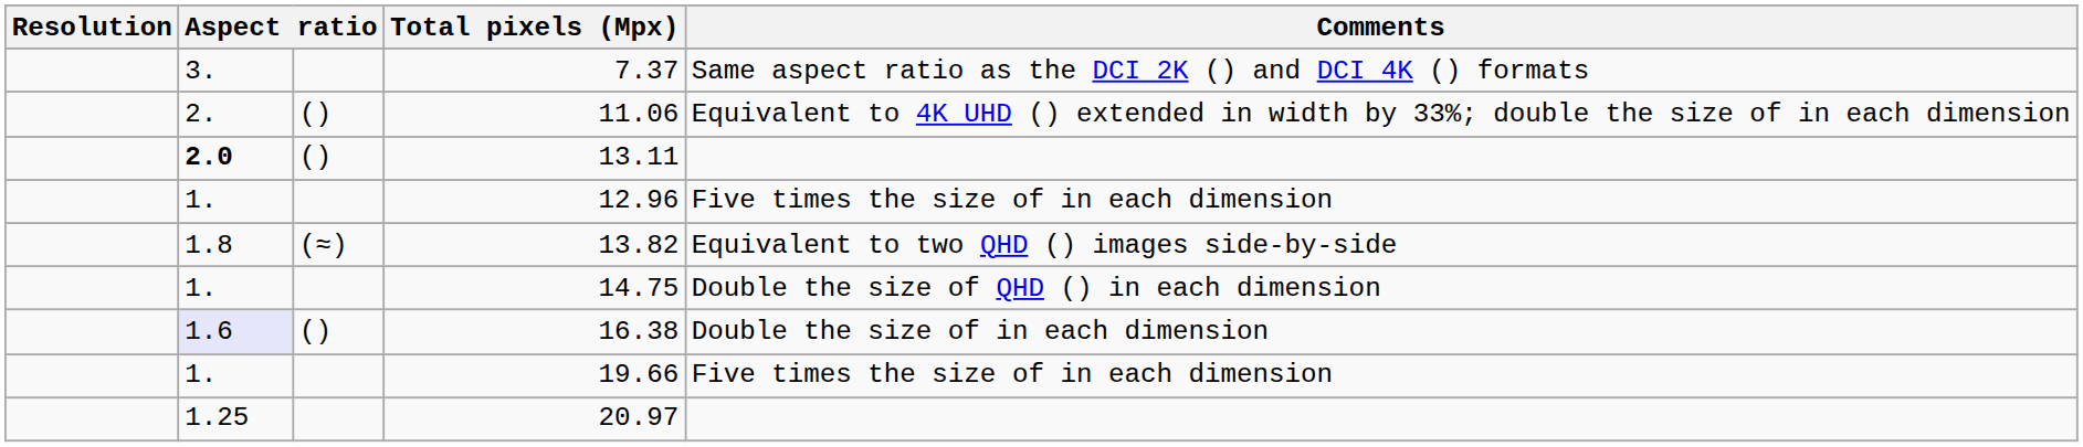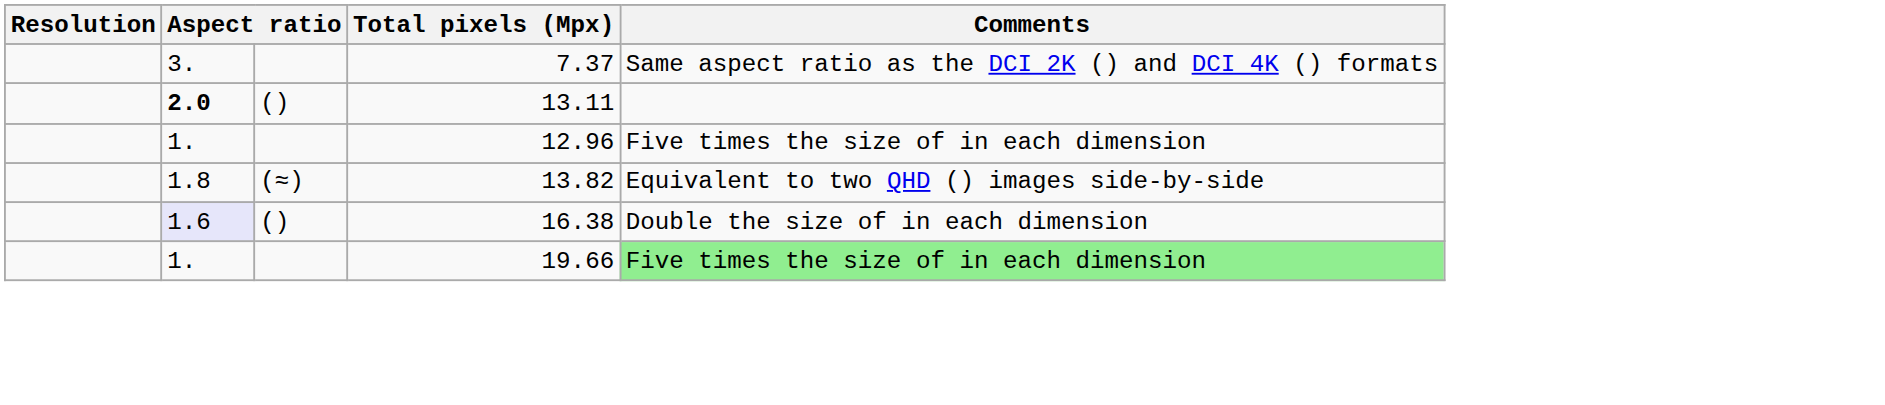 <table class="wikitable sortable">
 <tr>
 <th align="left">Resolution</th>
 <th colspan="2">Aspect ratio</th>
 <th align="left">Total pixels (Mpx)</th>
 <th>Comments</th>
 </tr>
 <tr>
 <td align="right"></td>
 <td>3.</td>
 <td></td>
 <td align="right">7.37</td>
 <td>Same aspect ratio as the <a href='#'>DCI 2K</a> () and <a href='#'>DCI 4K</a> () formats</td>
-</tr>
-<tr>
-<td align="right"></td>
-<td>2.</td>
-<td> ()</td>
-<td align="right">11.06</td>
-<td>Equivalent to <a href='#'>4K UHD</a> () extended in width by 33%; double the size of  in each dimension</td>
 </tr>
 <tr>
 <td align="right"></td>
 <td><strong>2.0</strong></td>
 <td> ()</td>
 <td align="right">13.11</td>
 <td></td>
 </tr>
 <tr>
 <td align="right"></td>
 <td>1.</td>
 <td></td>
 <td align="right">12.96</td>
 <td>Five times the size of  in each dimension</td>
 </tr>
 <tr>
 <td align="right"></td>
 <td>1.8</td>
 <td> (≈)</td>
 <td align="right">13.82</td>
 <td>Equivalent to two <a href='#'>QHD</a> () images side-by-side</td>
 </tr>
 <tr>
 <td align="right"></td>
-<td>1.</td>
-<td></td>
-<td align="right">14.75</td>
-<td>Double the size of <a href='#'>QHD</a> () in each dimension</td>
-</tr>
-<tr>
-<td align="right"></td>
 <td style="background: lavender;">1.6</td>
 <td> ()</td>
 <td align="right">16.38</td>
 <td>Double the size of  in each dimension</td>
 </tr>
 <tr>
 <td align="right"></td>
 <td>1.</td>
 <td></td>
 <td align="right">19.66</td>
-<td>Five times the size of  in each dimension</td>
-</tr>
-<tr>
-<td align="right"></td>
-<td>1.25</td>
-<td></td>
-<td align="right">20.97</td>
-<td></td>
+<td style="background: lightgreen;">Five times the size of  in each dimension</td>
 </tr>
 </table>
